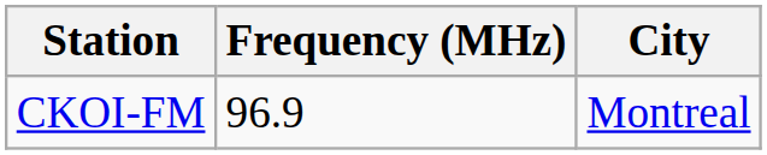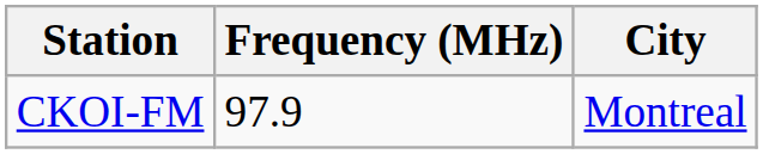 <table class="wikitable">
 <tr>
 <th>Station</th>
 <th>Frequency (MHz)</th>
 <th>City</th>
 </tr>
 <tr>
 <td><a href='#'>CKOI-FM</a></td>
-<td>96.9</td>
+<td>97.9</td>
 <td><a href='#'>Montreal</a></td>
 </tr>
 </table>
